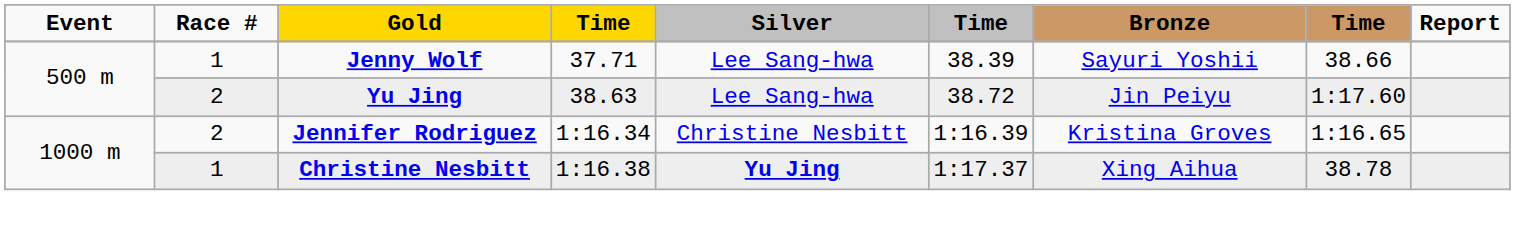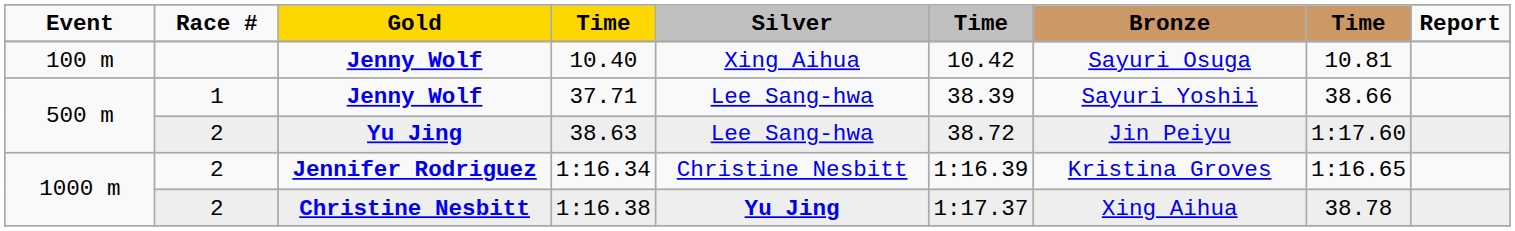 <table class="wikitable">
 <tr>
 <td width="80" align="center"><strong>Event</strong></td>
 <td width="65" align="center"><strong>Race #</strong></td>
 <td width="150" bgcolor="gold" align="center"><strong>Gold</strong></td>
 <td width="50" bgcolor="gold" align="center"><strong>Time</strong></td>
 <td width="150" bgcolor="silver" align="center"><strong>Silver</strong></td>
 <td width="50" bgcolor="silver" align="center"><strong>Time</strong></td>
 <td width="150" bgcolor="#CC9966" align="center"><strong>Bronze</strong></td>
 <td width="50" bgcolor="#CC9966" align="center"><strong>Time</strong></td>
 <td width="50" align="center"><strong>Report</strong></td>
 </tr>
 <tr bgcolor="#cccccc">
+</tr>
+<tr>
+<td align="center">100 m</td>
+<td align="center"></td>
+<td align="center"><strong><a href='#'>Jenny Wolf</a></strong><br><small></small></td>
+<td align="center">10.40</td>
+<td align="center"><a href='#'>Xing Aihua</a><br><small></small></td>
+<td align="center">10.42</td>
+<td align="center"><a href='#'>Sayuri Osuga</a><br><small></small></td>
+<td align="center">10.81</td>
+<td align="center"></td>
 </tr>
 <tr>
 <td rowspan=2 align="center">500 m</td>
 <td align="center">1</td>
 <td align="center"><strong><a href='#'>Jenny Wolf</a></strong><br><small></small></td>
 <td align="center">37.71</td>
 <td align="center"><a href='#'>Lee Sang-hwa</a><br><small></small></td>
 <td align="center">38.39</td>
 <td align="center"><a href='#'>Sayuri Yoshii</a><br><small></small></td>
 <td align="center">38.66</td>
 <td align="center"></td>
 </tr>
 <tr bgcolor="#eeeeee">
 <td align="center">2</td>
 <td align="center"><strong><a href='#'>Yu Jing</a></strong><br><small></small></td>
 <td align="center">38.63</td>
 <td align="center"><a href='#'>Lee Sang-hwa</a><br><small></small></td>
 <td align="center">38.72</td>
 <td align="center"><a href='#'>Jin Peiyu</a><br><small></small></td>
 <td align="center">1:17.60</td>
 <td align="center"></td>
 </tr>
 <tr>
 <td rowspan=2 align="center">1000 m</td>
 <td align="center">2</td>
 <td align="center"><strong><a href='#'>Jennifer Rodriguez</a></strong><br><small></small></td>
 <td align="center">1:16.34</td>
 <td align="center"><a href='#'>Christine Nesbitt</a><br><small></small></td>
 <td align="center">1:16.39</td>
 <td align="center"><a href='#'>Kristina Groves</a><br><small></small></td>
 <td align="center">1:16.65</td>
 <td align="center"></td>
 </tr>
 <tr bgcolor="#eeeeee">
-<td align="center">1</td>
+<td align="center">2</td>
 <td align="center"><strong><a href='#'>Christine Nesbitt</a></strong><br><small></small></td>
 <td align="center">1:16.38</td>
 <td align="center"><strong><a href='#'>Yu Jing</a><br><small></small></strong></td>
 <td align="center">1:17.37</td>
 <td align="center"><a href='#'>Xing Aihua</a><br><small></small></td>
 <td align="center">38.78</td>
 <td align="center"></td>
 </tr>
 </table>
